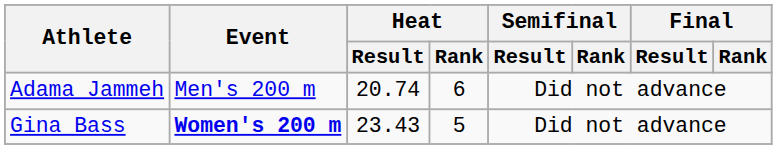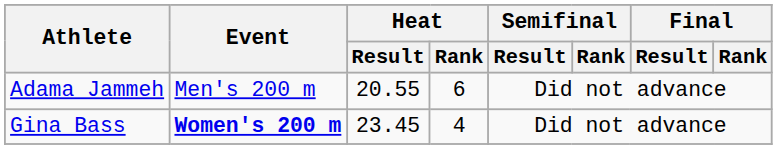 <table class="wikitable" style="font-size:90%">
 <tr>
 <th rowspan="2">Athlete</th>
 <th rowspan="2">Event</th>
 <th colspan="2">Heat</th>
 <th colspan="2">Semifinal</th>
 <th colspan="2">Final</th>
 </tr>
 <tr style="font-size:95%">
 <th>Result</th>
 <th>Rank</th>
 <th>Result</th>
 <th>Rank</th>
 <th>Result</th>
 <th>Rank</th>
 </tr>
 <tr align="center">
 <td align="left"><a href='#'>Adama Jammeh</a></td>
 <td align="left"><a href='#'>Men's 200 m</a></td>
-<td>20.74</td>
+<td>20.55</td>
 <td>6</td>
 <td colspan="4">Did not advance</td>
 </tr>
 <tr align="center">
 <td align="left"><a href='#'>Gina Bass</a></td>
 <td align="left"><strong><a href='#'>Women's 200 m</a></strong></td>
-<td>23.43</td>
-<td>5</td>
+<td>23.45</td>
+<td>4</td>
 <td colspan="4">Did not advance</td>
 </tr>
 </table>
